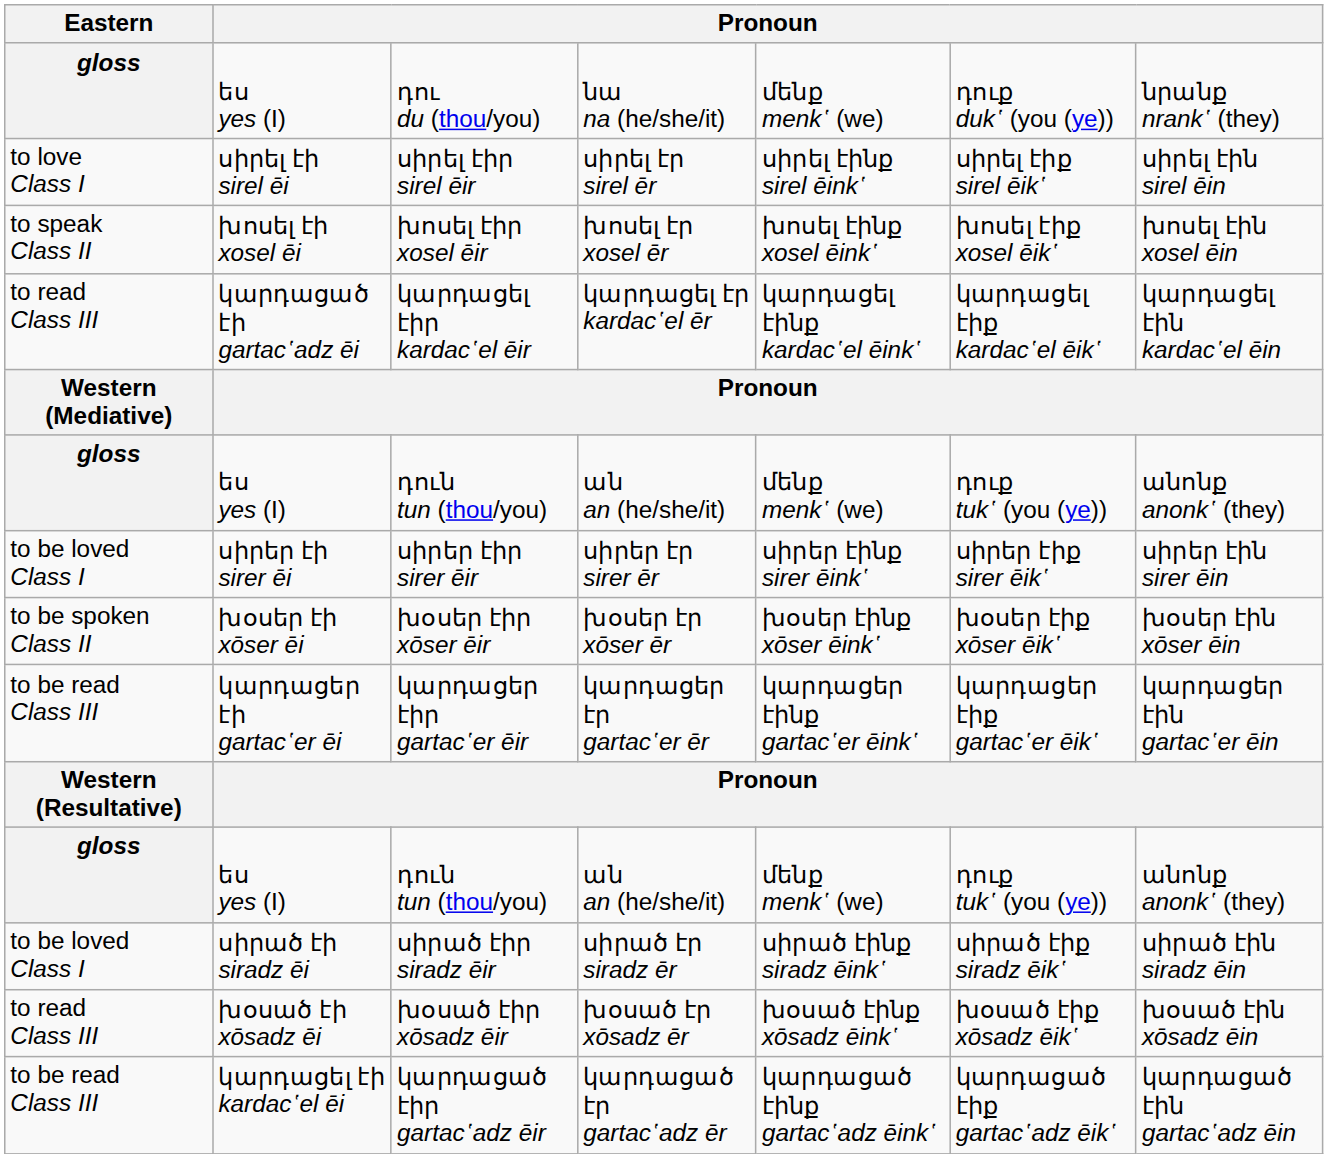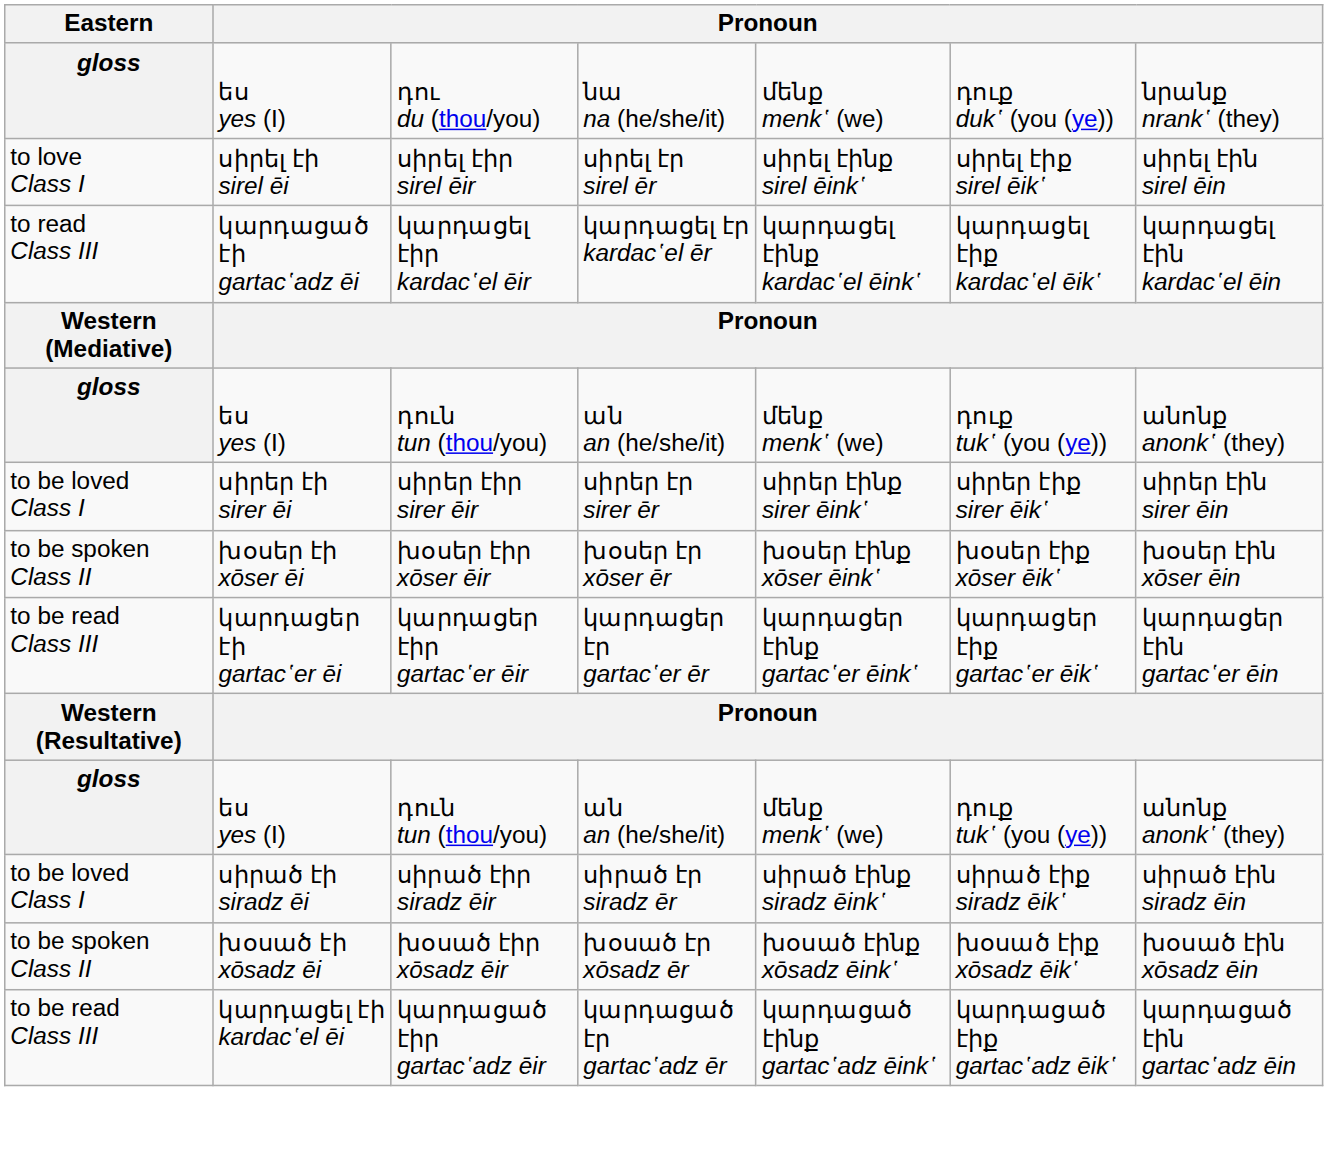 <table class="wikitable">
 <tr>
 <th>Eastern</th>
 <th colspan=6>Pronoun</th>
 </tr>
 <tr valign=top>
 <th><em>gloss</em></th>
 <td><br>ես<br><em>yes</em> (I)</td>
 <td><br>դու<br><em>du</em> (<a href='#'>thou</a>/you)</td>
 <td><br>նա<br><em>na</em> (he/she/it)</td>
 <td><br>մենք<br><em>menk῾</em> (we)</td>
 <td><br>դուք<br><em>duk῾</em> (you (<a href='#'>ye</a>))</td>
 <td><br>նրանք<br><em>nrank῾</em> (they)</td>
 </tr>
 <tr valign=top>
 <td>to love<br><em>Class I</em></td>
 <td>սիրել էի<br><em>sirel ēi</em></td>
 <td>սիրել էիր<br><em>sirel ēir</em></td>
 <td>սիրել էր<br><em>sirel ēr</em></td>
 <td>սիրել էինք<br><em>sirel ēink῾</em></td>
 <td>սիրել էիք<br><em>sirel ēik῾</em></td>
 <td>սիրել էին<br><em>sirel ēin</em></td>
-</tr>
-<tr valign=top>
-<td>to speak<br><em>Class II</em></td>
-<td>խոսել էի<br><em>xosel ēi</em></td>
-<td>խոսել էիր<br><em>xosel ēir</em></td>
-<td>խոսել էր<br><em>xosel ēr</em></td>
-<td>խոսել էինք<br><em>xosel ēink῾</em></td>
-<td>խոսել էիք<br><em>xosel ēik῾</em></td>
-<td>խոսել էին<br><em>xosel ēin</em></td>
 </tr>
 <tr valign=top>
 <td>to read<br><em>Class III</em></td>
 <td>կարդացած էի<br><em>gartac῾adz ēi</em></td>
 <td>կարդացել էիր<br><em>kardac῾el ēir</em></td>
 <td>կարդացել էր<br><em>kardac῾el ēr</em></td>
 <td>կարդացել էինք<br><em>kardac῾el ēink῾</em></td>
 <td>կարդացել էիք<br><em>kardac῾el ēik῾</em></td>
 <td>կարդացել էին<br><em>kardac῾el ēin</em></td>
 </tr>
 <tr valign=top>
 <th>Western (Mediative)</th>
 <th colspan=6>Pronoun</th>
 </tr>
 <tr valign=top>
 <th><em>gloss</em></th>
 <td><br>ես<br><em>yes</em> (I)</td>
 <td><br>դուն<br><em>tun</em> (<a href='#'>thou</a>/you)</td>
 <td><br>ան<br><em>an</em> (he/she/it)</td>
 <td><br>մենք<br><em>menk῾</em> (we)</td>
 <td><br>դուք<br><em>tuk῾</em> (you (<a href='#'>ye</a>))</td>
 <td><br>անոնք<br><em>anonk῾</em> (they)</td>
 </tr>
 <tr valign=top>
 <td>to be loved<br><em>Class I</em></td>
 <td>սիրեր էի<br><em>sirer ēi</em></td>
 <td>սիրեր էիր<br><em>sirer ēir</em></td>
 <td>սիրեր էր<br><em>sirer ēr</em></td>
 <td>սիրեր էինք<br><em>sirer ēink῾</em></td>
 <td>սիրեր էիք<br><em>sirer ēik῾</em></td>
 <td>սիրեր էին<br><em>sirer ēin</em></td>
 </tr>
 <tr valign=top>
 <td>to be spoken<br><em>Class II</em></td>
 <td>խօսեր էի<br><em>xōser ēi</em></td>
 <td>խօսեր էիր<br><em>xōser ēir</em></td>
 <td>խօսեր էր<br><em>xōser ēr</em></td>
 <td>խօսեր էինք<br><em>xōser ēink῾</em></td>
 <td>խօսեր էիք<br><em>xōser ēik῾</em></td>
 <td>խօսեր էին<br><em>xōser ēin</em></td>
 </tr>
 <tr valign=top>
 <td>to be read<br><em>Class III</em></td>
 <td>կարդացեր էի<br><em>gartac῾er ēi</em></td>
 <td>կարդացեր էիր<br><em>gartac῾er ēir</em></td>
 <td>կարդացեր էր<br><em>gartac῾er ēr</em></td>
 <td>կարդացեր էինք<br><em>gartac῾er ēink῾</em></td>
 <td>կարդացեր էիք<br><em>gartac῾er ēik῾</em></td>
 <td>կարդացեր էին<br><em>gartac῾er ēin</em></td>
 </tr>
 <tr valign=top>
 <th>Western (Resultative)</th>
 <th colspan=6>Pronoun</th>
 </tr>
 <tr valign=top>
 <th><em>gloss</em></th>
 <td><br>ես<br><em>yes</em> (I)</td>
 <td><br>դուն<br><em>tun</em> (<a href='#'>thou</a>/you)</td>
 <td><br>ան<br><em>an</em> (he/she/it)</td>
 <td><br>մենք<br><em>menk῾</em> (we)</td>
 <td><br>դուք<br><em>tuk῾</em> (you (<a href='#'>ye</a>))</td>
 <td><br>անոնք<br><em>anonk῾</em> (they)</td>
 </tr>
 <tr valign=top>
 <td>to be loved<br><em>Class I</em></td>
 <td>սիրած էի<br><em>siradz ēi</em></td>
 <td>սիրած էիր<br><em>siradz ēir</em></td>
 <td>սիրած էր<br><em>siradz ēr</em></td>
 <td>սիրած էինք<br><em>siradz ēink῾</em></td>
 <td>սիրած էիք<br><em>siradz ēik῾</em></td>
 <td>սիրած էին<br><em>siradz ēin</em></td>
 </tr>
 <tr valign=top>
-<td>to read<br><em>Class III</em></td>
+<td>to be spoken<br><em>Class II</em></td>
 <td>խօսած էի<br><em>xōsadz ēi</em></td>
 <td>խօսած էիր<br><em>xōsadz ēir</em></td>
 <td>խօսած էր<br><em>xōsadz ēr</em></td>
 <td>խօսած էինք<br><em>xōsadz ēink῾</em></td>
 <td>խօսած էիք<br><em>xōsadz ēik῾</em></td>
 <td>խօսած էին<br><em>xōsadz ēin</em></td>
 </tr>
 <tr valign=top>
 <td>to be read<br><em>Class III</em></td>
 <td>կարդացել էի<br><em>kardac῾el ēi</em></td>
 <td>կարդացած էիր<br><em>gartac῾adz ēir</em></td>
 <td>կարդացած էր<br><em>gartac῾adz ēr</em></td>
 <td>կարդացած էինք<br><em>gartac῾adz ēink῾</em></td>
 <td>կարդացած էիք<br><em>gartac῾adz ēik῾</em></td>
 <td>կարդացած էին<br><em>gartac῾adz ēin</em></td>
 </tr>
 </table>
